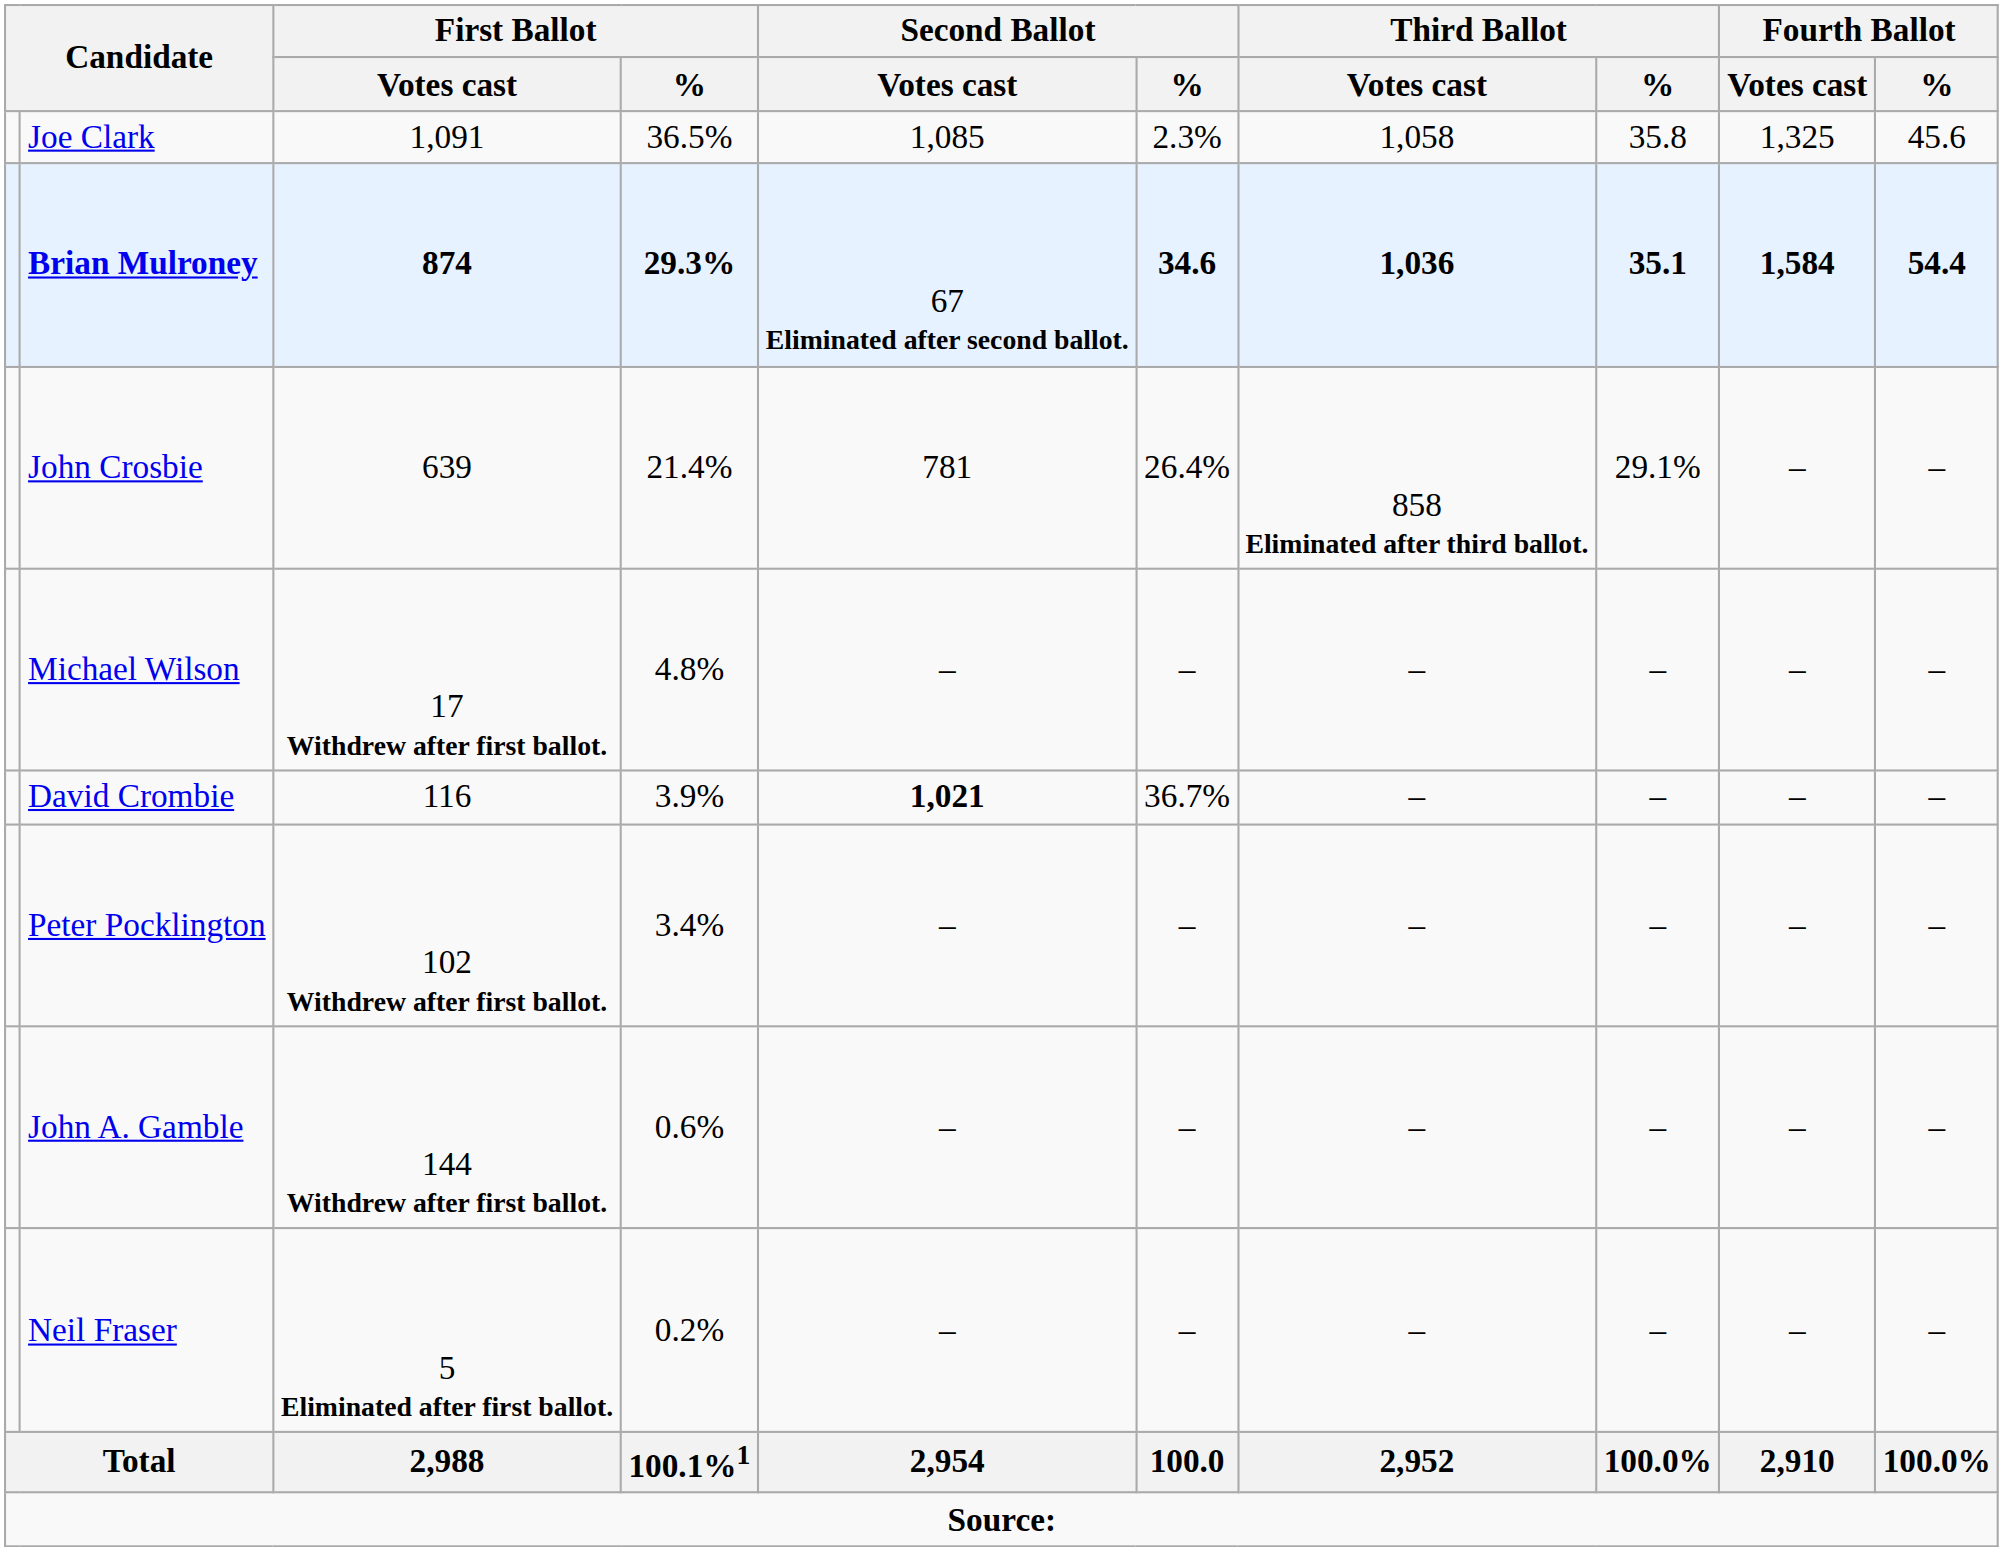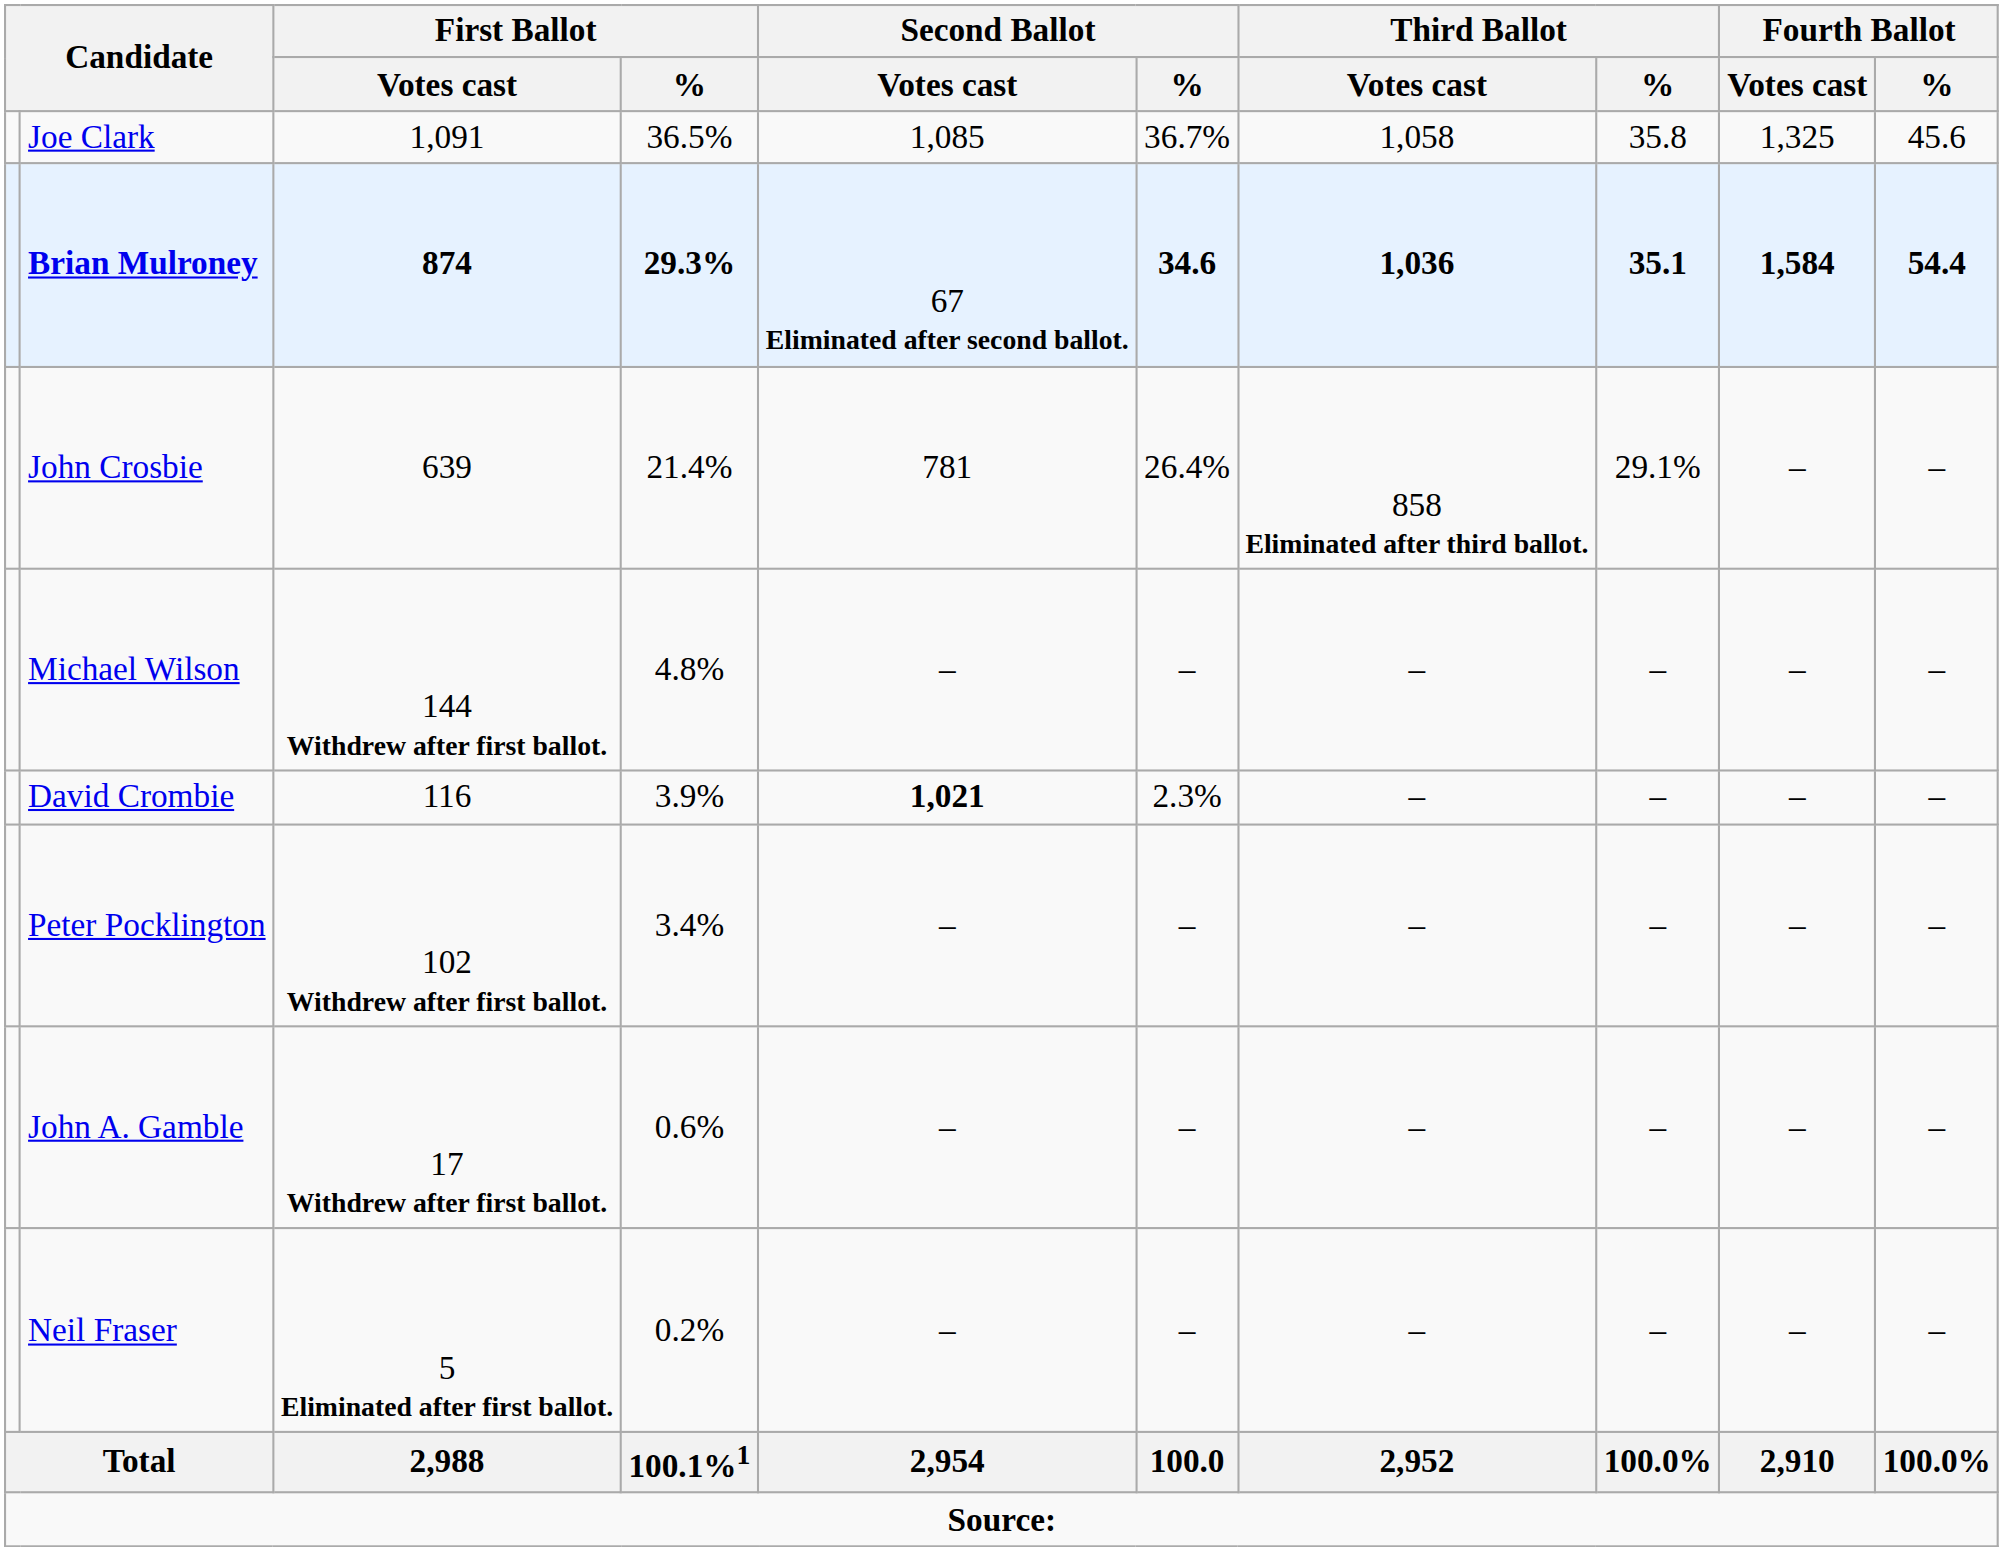 <table class="wikitable">
 <tr>
 <th rowspan="2" colspan="2">Candidate</th>
 <th colspan = "2">First Ballot</th>
 <th colspan = "2">Second Ballot</th>
 <th colspan = "2">Third Ballot</th>
 <th colspan = "2">Fourth Ballot</th>
 </tr>
 <tr>
 <th>Votes cast</th>
 <th>%</th>
 <th>Votes cast</th>
 <th>%</th>
 <th>Votes cast</th>
 <th>%</th>
 <th>Votes cast</th>
 <th>%</th>
 </tr>
 <tr>
 <td></td>
 <td><a href='#'>Joe Clark</a></td>
 <td align = "center">1,091</td>
 <td align = "center">36.5%</td>
 <td align = "center">1,085</td>
-<td align = "center">2.3%</td>
+<td align = "center">36.7%</td>
 <td align = "center">1,058</td>
 <td align = "center">35.8</td>
 <td align = "center">1,325</td>
 <td align = "center">45.6</td>
 </tr>
 <tr style="background:#E6F2FF">
 <td></td>
 <td><strong><a href='#'>Brian Mulroney</a></strong></td>
 <td align = "center"><strong>874</strong></td>
 <td align = "center"><strong>29.3%</strong></td>
 <td align = "center"><br><br><br>67<br><strong><small>Eliminated after second ballot.</small></strong></td>
 <td align = "center"><strong>34.6</strong></td>
 <td align = "center"><strong>1,036</strong></td>
 <td align = "center"><strong>35.1</strong></td>
 <td align = "center"><strong>1,584</strong></td>
 <td align = "center"><strong>54.4</strong></td>
 </tr>
 <tr>
 <td></td>
 <td><a href='#'>John Crosbie</a></td>
 <td align = "center">639</td>
 <td align = "center">21.4%</td>
 <td align = "center">781</td>
 <td align = "center">26.4%</td>
 <td align = "center"><br><br><br>858<br><strong><small>Eliminated after third ballot.</small></strong></td>
 <td align = "center">29.1%</td>
 <td align = "center">–</td>
 <td align = "center">–</td>
 </tr>
 <tr>
 <td></td>
 <td><a href='#'>Michael Wilson</a></td>
-<td align = "center"><br><br><br>17<br><strong><small>Withdrew after first ballot.</small></strong></td>
+<td align = "center"><br><br><br>144<br><strong><small>Withdrew after first ballot.</small></strong></td>
 <td align = "center">4.8%</td>
 <td align = "center">–</td>
 <td align = "center">–</td>
 <td align = "center">–</td>
 <td align = "center">–</td>
 <td align = "center">–</td>
 <td align = "center">–</td>
 </tr>
 <tr>
 <td></td>
 <td><a href='#'>David Crombie</a></td>
 <td align = "center">116</td>
 <td align = "center">3.9%</td>
 <td align = "center"><strong>1,021</strong></td>
-<td align = "center">36.7%</td>
+<td align = "center">2.3%</td>
 <td align = "center">–</td>
 <td align = "center">–</td>
 <td align = "center">–</td>
 <td align = "center">–</td>
 </tr>
 <tr>
 <td></td>
 <td><a href='#'>Peter Pocklington</a></td>
 <td align = "center"><br><br><br>102<br><strong><small>Withdrew after first ballot.</small></strong></td>
 <td align = "center">3.4%</td>
 <td align = "center">–</td>
 <td align = "center">–</td>
 <td align = "center">–</td>
 <td align = "center">–</td>
 <td align = "center">–</td>
 <td align = "center">–</td>
 </tr>
 <tr>
 <td></td>
 <td><a href='#'>John A. Gamble</a></td>
-<td align = "center"><br><br><br>144<br><strong><small>Withdrew after first ballot.</small></strong></td>
+<td align = "center"><br><br><br>17<br><strong><small>Withdrew after first ballot.</small></strong></td>
 <td align = "center">0.6%</td>
 <td align = "center">–</td>
 <td align = "center">–</td>
 <td align = "center">–</td>
 <td align = "center">–</td>
 <td align = "center">–</td>
 <td align = "center">–</td>
 </tr>
 <tr>
 <td></td>
 <td><a href='#'>Neil Fraser</a></td>
 <td align = "center"><br><br><br>5<br><strong><small>Eliminated after first ballot.</small></strong></td>
 <td align = "center">0.2%</td>
 <td align = "center">–</td>
 <td align = "center">–</td>
 <td align = "center">–</td>
 <td align = "center">–</td>
 <td align = "center">–</td>
 <td align = "center">–</td>
 </tr>
 <tr>
 <th colspan = "2">Total</th>
 <th>2,988</th>
 <th>100.1%<sup>1</sup></th>
 <th>2,954</th>
 <th>100.0</th>
 <th>2,952</th>
 <th>100.0%</th>
 <th>2,910</th>
 <th>100.0%</th>
 </tr>
 <tr>
 <td colspan=10 align = "center"><strong>Source:</strong>  </td>
 </tr>
 </table>
